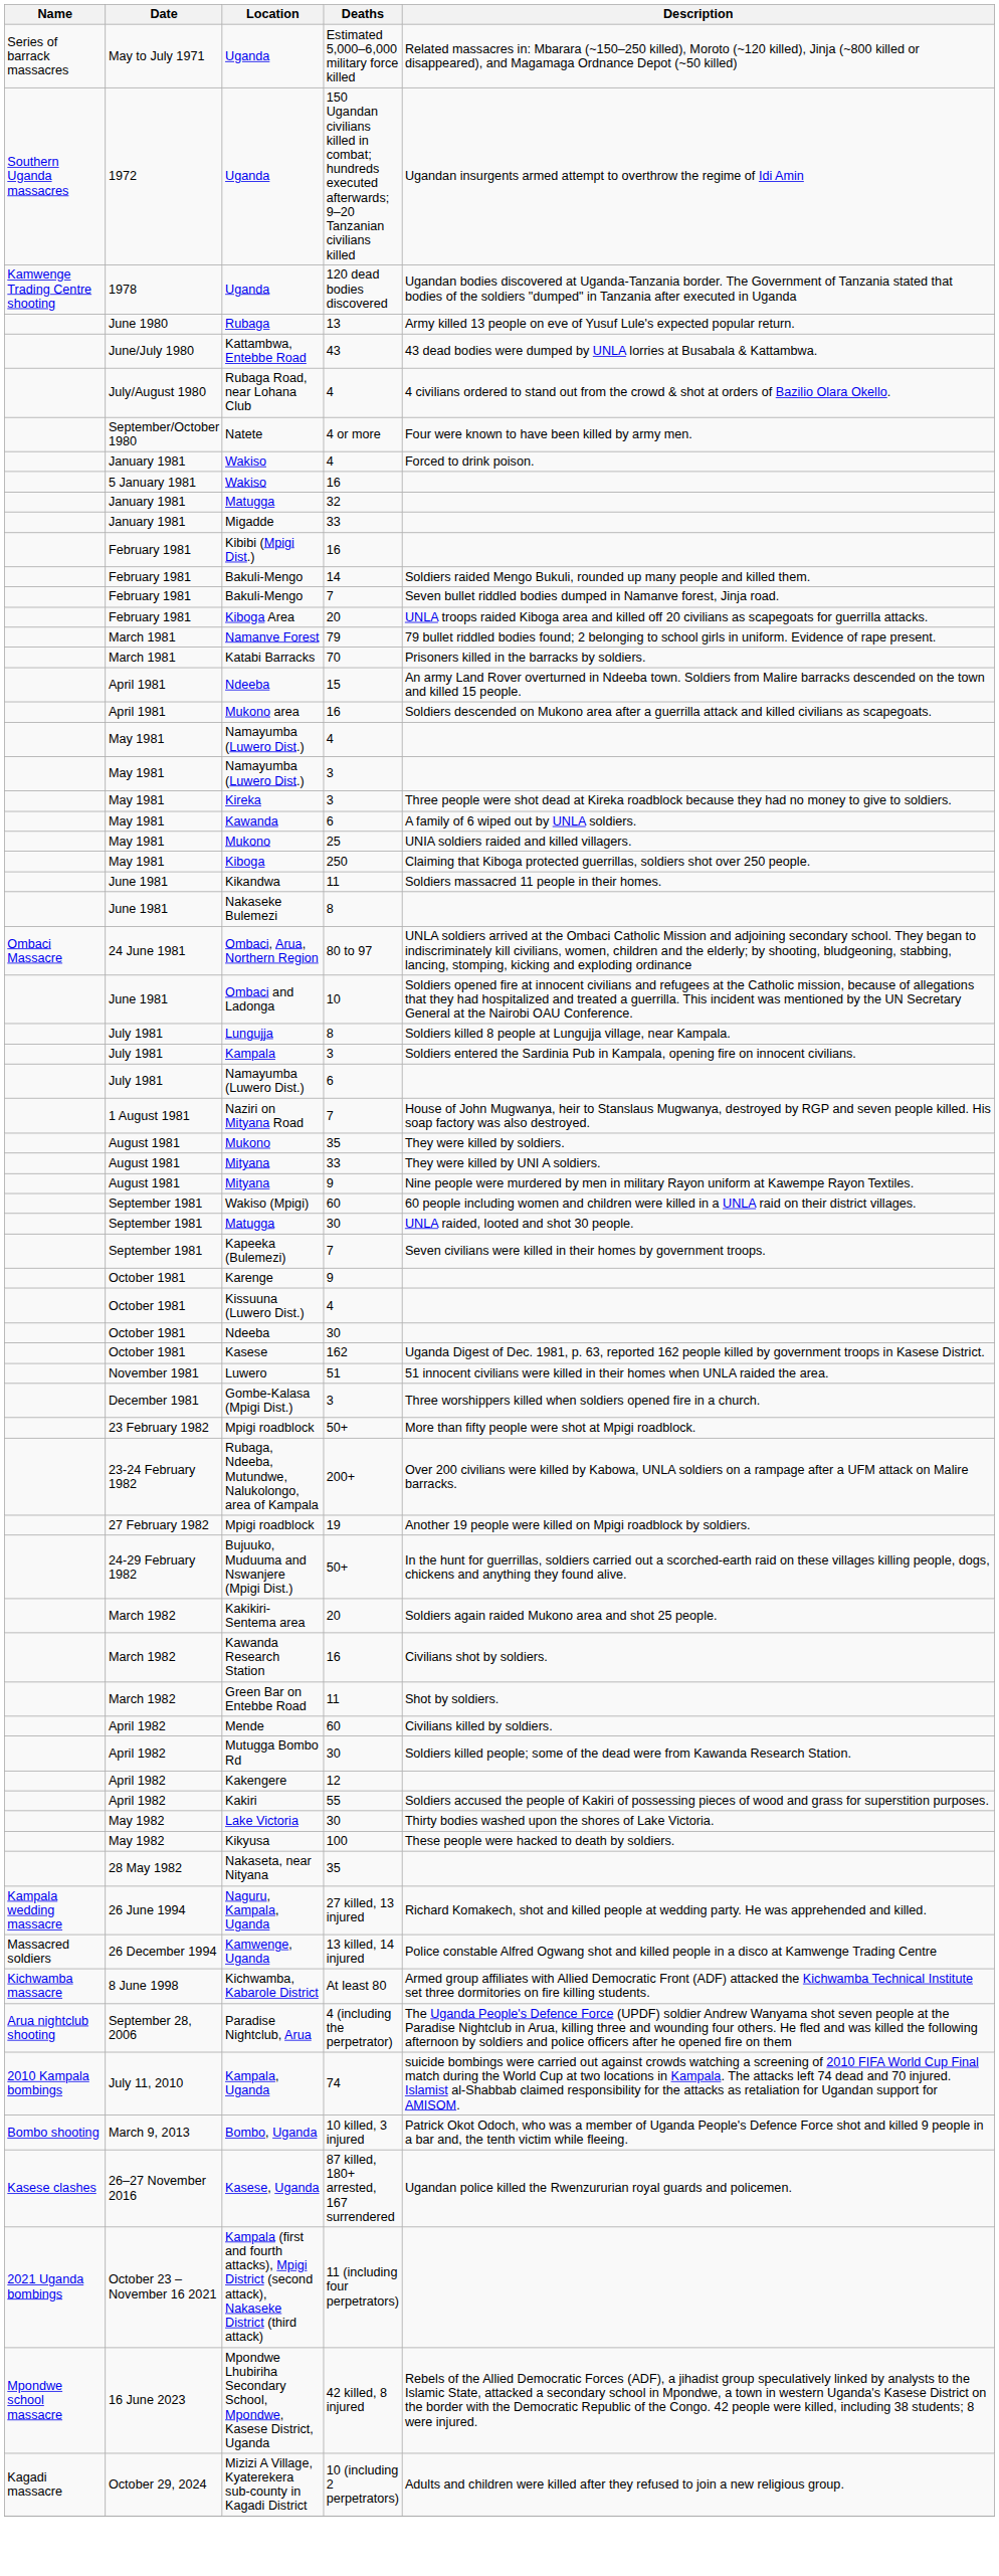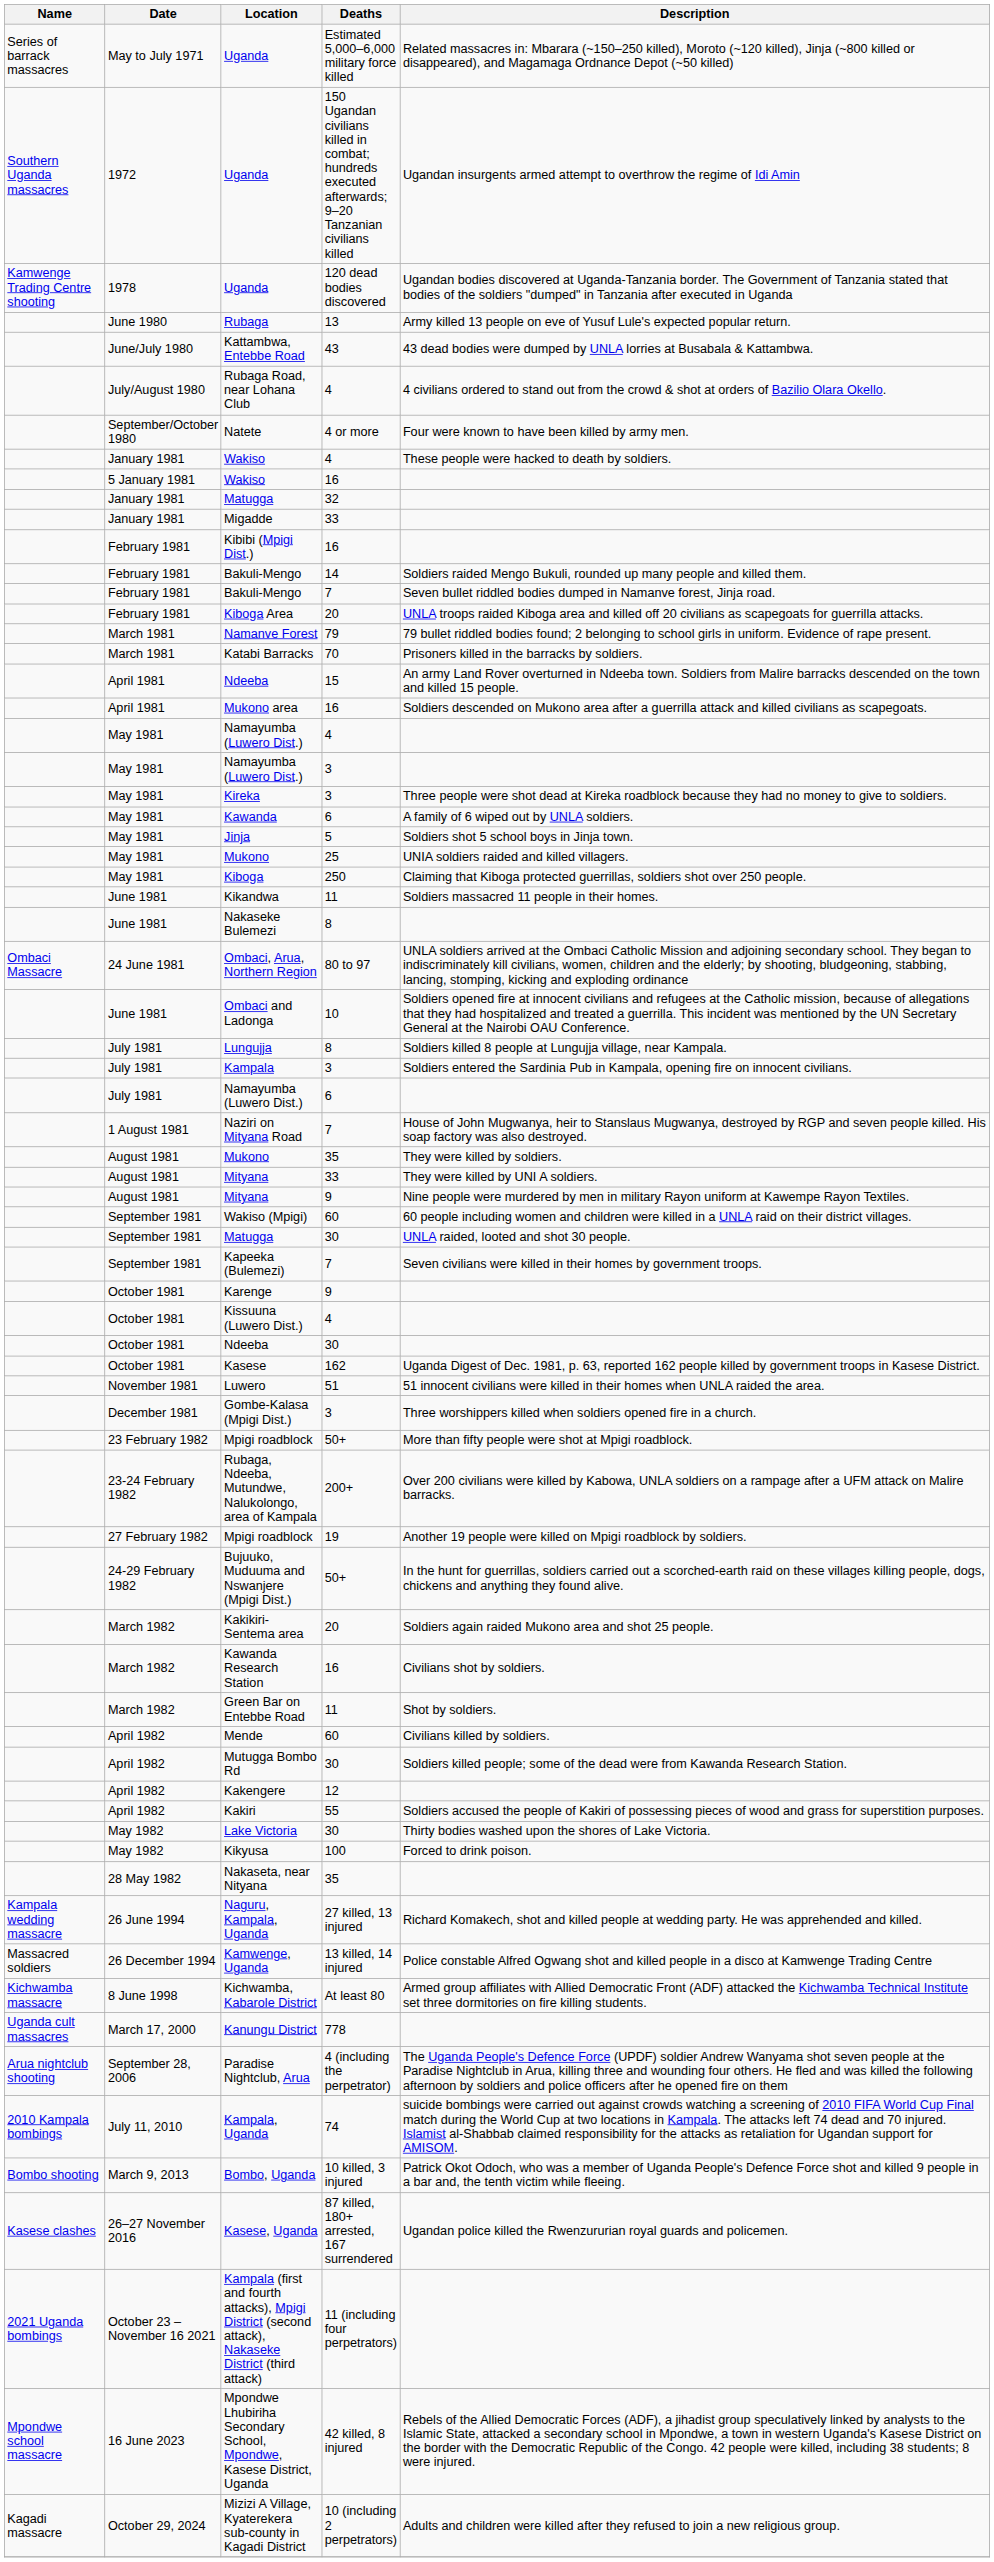 <table class="wikitable sortable">
 <tr>
 <th style="width:120px;">Name</th>
 <th style="width:65px;">Date</th>
 <th style="width:120px;">Location</th>
 <th style="width:75px;" data-sort-type="number">Deaths</th>
 <th class="unsortable">Description</th>
 </tr>
 <tr>
 <td>Series of barrack massacres</td>
 <td>May to July 1971</td>
 <td><a href='#'>Uganda</a></td>
 <td>Estimated 5,000–6,000 military force killed</td>
 <td>Related massacres in: Mbarara (~150–250 killed), Moroto (~120 killed), Jinja (~800 killed or disappeared), and Magamaga Ordnance Depot (~50 killed)</td>
 </tr>
 <tr>
 <td><a href='#'>Southern Uganda massacres</a></td>
 <td>1972</td>
 <td><a href='#'>Uganda</a></td>
 <td>150 Ugandan civilians killed in combat; hundreds executed afterwards; 9–20 Tanzanian civilians killed</td>
 <td>Ugandan insurgents armed attempt to overthrow the regime of <a href='#'>Idi Amin</a></td>
 </tr>
 <tr>
 <td><a href='#'>Kamwenge Trading Centre shooting</a></td>
 <td>1978</td>
 <td><a href='#'>Uganda</a></td>
 <td>120 dead bodies discovered</td>
 <td>Ugandan bodies discovered at Uganda-Tanzania border. The Government of Tanzania stated that bodies of the soldiers "dumped" in Tanzania after executed in Uganda</td>
 </tr>
 <tr>
 <td></td>
 <td>June 1980</td>
 <td><a href='#'>Rubaga</a></td>
 <td>13</td>
 <td>Army killed 13 people on eve of Yusuf Lule's expected popular return.</td>
 </tr>
 <tr>
 <td></td>
 <td>June/July 1980</td>
 <td>Kattambwa, <a href='#'>Entebbe Road</a></td>
 <td>43</td>
 <td>43 dead bodies were dumped by <a href='#'>UNLA</a> lorries at Busabala & Kattambwa.</td>
 </tr>
 <tr>
 <td></td>
 <td>July/August 1980</td>
 <td>Rubaga Road, near Lohana Club</td>
 <td>4</td>
 <td>4 civilians ordered to stand out from the crowd & shot at orders of <a href='#'>Bazilio Olara Okello</a>.</td>
 </tr>
 <tr>
 <td></td>
 <td>September/October<br>1980</td>
 <td>Natete</td>
 <td>4 or more</td>
 <td>Four were known to have been killed by army men.</td>
 </tr>
 <tr>
 <td></td>
 <td>January 1981</td>
 <td><a href='#'>Wakiso</a></td>
 <td>4</td>
-<td>Forced to drink poison.</td>
+<td>These people were hacked to death by soldiers.</td>
 </tr>
 <tr>
 <td></td>
 <td>5 January 1981</td>
 <td><a href='#'>Wakiso</a></td>
 <td>16</td>
 <td></td>
 </tr>
 <tr>
 <td></td>
 <td>January 1981</td>
 <td><a href='#'>Matugga</a></td>
 <td>32</td>
 <td></td>
 </tr>
 <tr>
 <td></td>
 <td>January 1981</td>
 <td>Migadde</td>
 <td>33</td>
 <td></td>
 </tr>
 <tr>
 <td></td>
 <td>February 1981</td>
 <td>Kibibi (<a href='#'>Mpigi Dist</a>.)</td>
 <td>16</td>
 <td></td>
 </tr>
 <tr>
 <td></td>
 <td>February 1981</td>
 <td>Bakuli-Mengo</td>
 <td>14</td>
 <td>Soldiers raided Mengo Bukuli, rounded up many people and killed them.</td>
 </tr>
 <tr>
 <td></td>
 <td>February 1981</td>
 <td>Bakuli-Mengo</td>
 <td>7</td>
 <td>Seven bullet riddled bodies dumped in Namanve forest, Jinja road.</td>
 </tr>
 <tr>
 <td></td>
 <td>February 1981</td>
 <td><a href='#'>Kiboga</a> Area</td>
 <td>20</td>
 <td><a href='#'>UNLA</a> troops raided Kiboga area and killed off 20 civilians as scapegoats for guerrilla attacks.</td>
 </tr>
 <tr>
 <td></td>
 <td>March 1981</td>
 <td><a href='#'>Namanve Forest</a></td>
 <td>79</td>
 <td>79 bullet riddled bodies found; 2 belonging to school girls in uniform. Evidence of rape present.</td>
 </tr>
 <tr>
 <td></td>
 <td>March 1981</td>
 <td>Katabi Barracks</td>
 <td>70</td>
 <td>Prisoners killed in the barracks by soldiers.</td>
 </tr>
 <tr>
 <td></td>
 <td>April 1981</td>
 <td><a href='#'>Ndeeba</a></td>
 <td>15</td>
 <td>An army Land Rover overturned in Ndeeba town. Soldiers from Malire barracks descended on the town and killed 15 people.</td>
 </tr>
 <tr>
 <td></td>
 <td>April 1981</td>
 <td><a href='#'>Mukono</a> area</td>
 <td>16</td>
 <td>Soldiers descended on Mukono area after a guerrilla attack and killed civilians as scapegoats.</td>
 </tr>
 <tr>
 <td></td>
 <td>May 1981</td>
 <td>Namayumba (<a href='#'>Luwero Dist</a>.)</td>
 <td>4</td>
 <td></td>
 </tr>
 <tr>
 <td></td>
 <td>May 1981</td>
 <td>Namayumba (<a href='#'>Luwero Dist</a>.)</td>
 <td>3</td>
 <td></td>
 </tr>
 <tr>
 <td></td>
 <td>May 1981</td>
 <td><a href='#'>Kireka</a></td>
 <td>3</td>
 <td>Three people were shot dead at Kireka roadblock because they had no money to give to soldiers.</td>
 </tr>
 <tr>
 <td></td>
 <td>May 1981</td>
 <td><a href='#'>Kawanda</a></td>
 <td>6</td>
 <td>A family of 6 wiped out by <a href='#'>UNLA</a> soldiers.</td>
+</tr>
+<tr>
+<td></td>
+<td>May 1981</td>
+<td><a href='#'>Jinja</a></td>
+<td>5</td>
+<td>Soldiers shot 5 school boys in Jinja town.</td>
 </tr>
 <tr>
 <td></td>
 <td>May 1981</td>
 <td><a href='#'>Mukono</a></td>
 <td>25</td>
 <td>UNIA soldiers raided and killed villagers.</td>
 </tr>
 <tr>
 <td></td>
 <td>May 1981</td>
 <td><a href='#'>Kiboga</a></td>
 <td>250</td>
 <td>Claiming that Kiboga protected guerrillas, soldiers shot over 250 people.</td>
 </tr>
 <tr>
 <td></td>
 <td>June 1981</td>
 <td>Kikandwa</td>
 <td>11</td>
 <td>Soldiers massacred 11 people in their homes.</td>
 </tr>
 <tr>
 <td></td>
 <td>June 1981</td>
 <td>Nakaseke Bulemezi</td>
 <td>8</td>
 <td></td>
 </tr>
 <tr>
 <td><a href='#'>Ombaci Massacre</a></td>
 <td>24 June 1981</td>
 <td><a href='#'>Ombaci</a>, <a href='#'>Arua</a>, <a href='#'>Northern Region</a></td>
 <td>80 to 97</td>
 <td>UNLA soldiers arrived at the Ombaci Catholic Mission and adjoining secondary school. They began to indiscriminately kill civilians, women, children and the elderly; by shooting, bludgeoning, stabbing, lancing, stomping, kicking and exploding ordinance</td>
 </tr>
 <tr>
 <td></td>
 <td>June 1981</td>
 <td><a href='#'>Ombaci</a> and Ladonga</td>
 <td>10</td>
 <td>Soldiers opened fire at innocent civilians and refugees at the Catholic mission, because of allegations that they had hospitalized and treated a guerrilla. This incident was mentioned by the UN Secretary General at the Nairobi OAU Conference.</td>
 </tr>
 <tr>
 <td></td>
 <td>July 1981</td>
 <td><a href='#'>Lungujja</a></td>
 <td>8</td>
 <td>Soldiers killed 8 people at Lungujja village, near Kampala.</td>
 </tr>
 <tr>
 <td></td>
 <td>July 1981</td>
 <td><a href='#'>Kampala</a></td>
 <td>3</td>
 <td>Soldiers entered the Sardinia Pub in Kampala, opening fire on innocent civilians.</td>
 </tr>
 <tr>
 <td></td>
 <td>July 1981</td>
 <td>Namayumba (Luwero Dist.)</td>
 <td>6</td>
 <td></td>
 </tr>
 <tr>
 <td></td>
 <td>1 August 1981</td>
 <td>Naziri on <a href='#'>Mityana</a> Road</td>
 <td>7</td>
 <td>House of John Mugwanya, heir to Stanslaus Mugwanya, destroyed by RGP and seven people killed. His soap factory was also destroyed.</td>
 </tr>
 <tr>
 <td></td>
 <td>August 1981</td>
 <td><a href='#'>Mukono</a></td>
 <td>35</td>
 <td>They were killed by soldiers.</td>
 </tr>
 <tr>
 <td></td>
 <td>August 1981</td>
 <td><a href='#'>Mityana</a></td>
 <td>33</td>
 <td>They were killed by UNI A soldiers.</td>
 </tr>
 <tr>
 <td></td>
 <td>August 1981</td>
 <td><a href='#'>Mityana</a></td>
 <td>9</td>
 <td>Nine people were murdered by men in military Rayon uniform at Kawempe Rayon Textiles.</td>
 </tr>
 <tr>
 <td></td>
 <td>September 1981</td>
 <td>Wakiso (Mpigi)</td>
 <td>60</td>
 <td>60 people including women and children were killed in a <a href='#'>UNLA</a> raid on their district villages.</td>
 </tr>
 <tr>
 <td></td>
 <td>September 1981</td>
 <td><a href='#'>Matugga</a></td>
 <td>30</td>
 <td><a href='#'>UNLA</a> raided, looted and shot 30 people.</td>
 </tr>
 <tr>
 <td></td>
 <td>September 1981</td>
 <td>Kapeeka (Bulemezi)</td>
 <td>7</td>
 <td>Seven civilians were killed in their homes by government troops.</td>
 </tr>
 <tr>
 <td></td>
 <td>October 1981</td>
 <td>Karenge</td>
 <td>9</td>
 <td></td>
 </tr>
 <tr>
 <td></td>
 <td>October 1981</td>
 <td>Kissuuna (Luwero Dist.)</td>
 <td>4</td>
 <td></td>
 </tr>
 <tr>
 <td></td>
 <td>October 1981</td>
 <td>Ndeeba</td>
 <td>30</td>
 <td></td>
 </tr>
 <tr>
 <td></td>
 <td>October 1981</td>
 <td>Kasese</td>
 <td>162</td>
 <td>Uganda Digest of Dec. 1981, p. 63, reported 162 people killed by government troops in Kasese District.</td>
 </tr>
 <tr>
 <td></td>
 <td>November 1981</td>
 <td>Luwero</td>
 <td>51</td>
 <td>51 innocent civilians were killed in their homes when UNLA raided the area.</td>
 </tr>
 <tr>
 <td></td>
 <td>December 1981</td>
 <td>Gombe-Kalasa (Mpigi Dist.)</td>
 <td>3</td>
 <td>Three worshippers killed when soldiers opened fire in a church.</td>
 </tr>
 <tr>
 <td></td>
 <td>23 February 1982</td>
 <td>Mpigi roadblock</td>
 <td>50+</td>
 <td>More than fifty people were shot at Mpigi roadblock.</td>
 </tr>
 <tr>
 <td></td>
 <td>23-24 February 1982</td>
 <td>Rubaga, Ndeeba, Mutundwe, Nalukolongo, area of Kampala</td>
 <td>200+</td>
 <td>Over 200 civilians were killed by Kabowa, UNLA soldiers on a rampage after a UFM attack on Malire barracks.</td>
 </tr>
 <tr>
 <td></td>
 <td>27 February 1982</td>
 <td>Mpigi roadblock</td>
 <td>19</td>
 <td>Another 19 people were killed on Mpigi roadblock by soldiers.</td>
 </tr>
 <tr>
 <td></td>
 <td>24-29 February 1982</td>
 <td>Bujuuko, Muduuma and Nswanjere (Mpigi Dist.)</td>
 <td>50+</td>
 <td>In the hunt for guerrillas, soldiers carried out a scorched-earth raid on these villages killing people, dogs, chickens and anything they found alive.</td>
 </tr>
 <tr>
 <td></td>
 <td>March 1982</td>
 <td>Kakikiri-Sentema area</td>
 <td>20</td>
 <td>Soldiers again raided Mukono area and shot 25 people.</td>
 </tr>
 <tr>
 <td></td>
 <td>March 1982</td>
 <td>Kawanda Research Station</td>
 <td>16</td>
 <td>Civilians shot by soldiers.</td>
 </tr>
 <tr>
 <td></td>
 <td>March 1982</td>
 <td>Green Bar on Entebbe Road</td>
 <td>11</td>
 <td>Shot by soldiers.</td>
 </tr>
 <tr>
 <td></td>
 <td>April 1982</td>
 <td>Mende</td>
 <td>60</td>
 <td>Civilians killed by soldiers.</td>
 </tr>
 <tr>
 <td></td>
 <td>April 1982</td>
 <td>Mutugga Bombo Rd</td>
 <td>30</td>
 <td>Soldiers killed people; some of the dead were from Kawanda Research Station.</td>
 </tr>
 <tr>
 <td></td>
 <td>April 1982</td>
 <td>Kakengere</td>
 <td>12</td>
 <td></td>
 </tr>
 <tr>
 <td></td>
 <td>April 1982</td>
 <td>Kakiri</td>
 <td>55</td>
 <td>Soldiers accused the people of Kakiri of possessing pieces of wood and grass for superstition purposes.</td>
 </tr>
 <tr>
 <td></td>
 <td>May 1982</td>
 <td><a href='#'>Lake Victoria</a></td>
 <td>30</td>
 <td>Thirty bodies washed upon the shores of Lake Victoria.</td>
 </tr>
 <tr>
 <td></td>
 <td>May 1982</td>
 <td>Kikyusa</td>
 <td>100</td>
-<td>These people were hacked to death by soldiers.</td>
+<td>Forced to drink poison.</td>
 </tr>
 <tr>
 <td></td>
 <td>28 May 1982</td>
 <td>Nakaseta, near Nityana</td>
 <td>35</td>
 <td></td>
 </tr>
 <tr>
 <td><a href='#'>Kampala wedding massacre</a></td>
 <td>26 June 1994</td>
 <td><a href='#'>Naguru</a>, <a href='#'>Kampala</a>, <a href='#'>Uganda</a></td>
 <td>27 killed, 13 injured</td>
 <td>Richard Komakech, shot and killed people at wedding party. He was apprehended and killed.</td>
 </tr>
 <tr>
 <td>Massacred soldiers</td>
 <td>26 December 1994</td>
 <td><a href='#'>Kamwenge</a>, <a href='#'>Uganda</a></td>
 <td>13 killed, 14 injured</td>
 <td>Police constable Alfred Ogwang shot and killed people in a disco at Kamwenge Trading Centre</td>
 </tr>
 <tr>
 <td><a href='#'>Kichwamba massacre</a></td>
 <td>8 June 1998</td>
 <td>Kichwamba, <a href='#'>Kabarole District</a></td>
 <td>At least 80</td>
 <td>Armed group affiliates with Allied Democratic Front (ADF) attacked the <a href='#'>Kichwamba Technical Institute</a> set three dormitories on fire killing students.</td>
+</tr>
+<tr>
+<td><a href='#'>Uganda cult massacres</a></td>
+<td>March 17,  2000</td>
+<td><a href='#'>Kanungu District</a></td>
+<td>778</td>
+<td></td>
 </tr>
 <tr>
 <td><a href='#'>Arua nightclub shooting</a></td>
 <td>September 28, 2006</td>
 <td>Paradise Nightclub, <a href='#'>Arua</a></td>
 <td>4 (including the perpetrator)</td>
 <td>The <a href='#'>Uganda People's Defence Force</a> (UPDF) soldier Andrew Wanyama shot seven people at the Paradise Nightclub in Arua, killing three and wounding four others. He fled and was killed the following afternoon by soldiers and police officers after he opened fire on them</td>
 </tr>
 <tr>
 <td><a href='#'>2010 Kampala bombings</a></td>
 <td>July 11,  2010</td>
 <td><a href='#'>Kampala</a>, <a href='#'>Uganda</a></td>
 <td>74</td>
 <td>suicide bombings were carried out against crowds watching a screening of <a href='#'>2010 FIFA World Cup Final</a> match during the World Cup at two locations in <a href='#'>Kampala</a>. The attacks left 74 dead and 70 injured. <a href='#'>Islamist</a> al-Shabbab claimed responsibility for the attacks as retaliation for Ugandan support for <a href='#'>AMISOM</a>.</td>
 </tr>
 <tr>
 <td><a href='#'>Bombo shooting</a></td>
 <td>March 9, 2013</td>
 <td><a href='#'>Bombo</a>, <a href='#'>Uganda</a></td>
 <td>10 killed, 3 injured</td>
 <td>Patrick Okot Odoch, who was a member of Uganda People's Defence Force shot and killed 9 people in a bar and, the tenth victim while fleeing.<br></td>
 </tr>
 <tr>
 <td><a href='#'>Kasese clashes</a></td>
 <td>26–27 November 2016</td>
 <td><a href='#'>Kasese</a>, <a href='#'>Uganda</a></td>
 <td>87 killed, 180+ arrested, 167 surrendered</td>
 <td>Ugandan police killed the Rwenzururian royal guards and policemen.</td>
 </tr>
 <tr>
 <td><a href='#'>2021 Uganda bombings</a></td>
 <td>October 23 – November 16  2021</td>
 <td><a href='#'>Kampala</a> (first and fourth attacks), <a href='#'>Mpigi District</a> (second attack), <a href='#'>Nakaseke District</a> (third attack)</td>
 <td>11 (including four perpetrators)</td>
 <td></td>
 </tr>
 <tr>
 <td><a href='#'>Mpondwe school massacre</a></td>
 <td>16 June 2023</td>
 <td>Mpondwe Lhubiriha Secondary School, <a href='#'>Mpondwe</a>, Kasese District, Uganda</td>
 <td>42 killed, 8 injured</td>
 <td>Rebels of the Allied Democratic Forces (ADF), a jihadist group speculatively linked by analysts to the Islamic State, attacked a secondary school in Mpondwe, a town in western Uganda's Kasese District on the border with the Democratic Republic of the Congo. 42 people were killed, including 38 students; 8 were injured.</td>
 </tr>
 <tr>
 <td>Kagadi massacre</td>
 <td>October 29, 2024</td>
 <td>Mizizi A Village, Kyaterekera sub-county in Kagadi District</td>
 <td>10 (including 2 perpetrators)</td>
 <td>Adults and children were killed after they refused to join a new religious group.</td>
 </tr>
 <tr>
 </tr>
 </table>
